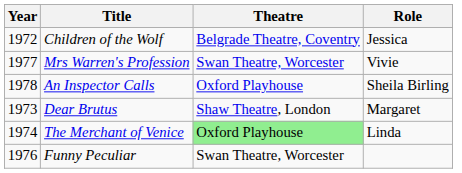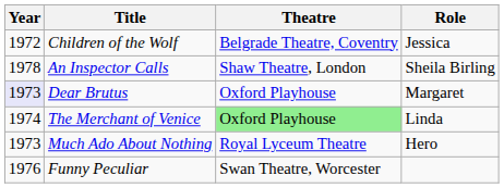 <table class="wikitable sortable">
 <tr>
 <th>Year</th>
 <th>Title</th>
 <th>Theatre</th>
 <th>Role</th>
 </tr>
 <tr>
 <td>1972</td>
 <td><em>Children of the Wolf</em></td>
 <td><a href='#'>Belgrade Theatre, Coventry</a></td>
 <td>Jessica</td>
 </tr>
 <tr>
-<td>1977</td>
-<td><em><a href='#'>Mrs Warren's Profession</a></em></td>
-<td><a href='#'>Swan Theatre, Worcester</a></td>
-<td>Vivie</td>
-</tr>
-<tr>
 <td>1978</td>
 <td><em><a href='#'>An Inspector Calls</a></em></td>
-<td><a href='#'>Oxford Playhouse</a></td>
+<td><a href='#'>Shaw Theatre</a>, London</td>
 <td>Sheila Birling</td>
 </tr>
 <tr>
-<td>1973</td>
+<td style="background: lavender;">1973</td>
 <td><em><a href='#'>Dear Brutus</a></em></td>
-<td><a href='#'>Shaw Theatre</a>, London</td>
+<td><a href='#'>Oxford Playhouse</a></td>
 <td>Margaret</td>
 </tr>
 <tr>
 <td>1974</td>
 <td><em><a href='#'>The Merchant of Venice</a></em></td>
 <td style="background: lightgreen;">Oxford Playhouse</td>
 <td>Linda</td>
 </tr>
 <tr>
+<td>1973</td>
+<td><em><a href='#'>Much Ado About Nothing</a></em></td>
+<td><a href='#'>Royal Lyceum Theatre</a></td>
+<td>Hero</td>
+</tr>
+<tr>
 <td>1976</td>
 <td><em>Funny Peculiar</em></td>
 <td>Swan Theatre, Worcester</td>
 <td></td>
 </tr>
 </table>
